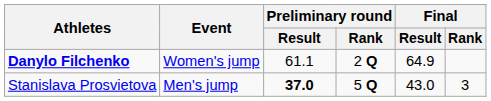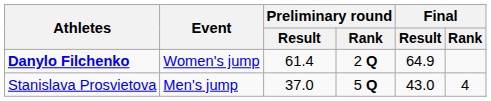 <table class=wikitable style="font-size:90%">
 <tr>
 <th rowspan="2">Athletes</th>
 <th rowspan="2">Event</th>
 <th colspan="2">Preliminary round</th>
 <th colspan="2">Final</th>
 </tr>
 <tr style="font-size:95%">
 <th>Result</th>
 <th>Rank</th>
 <th>Result</th>
 <th>Rank</th>
 </tr>
 <tr align=center>
 <td align=left><strong><a href='#'>Danylo Filchenko</a></strong></td>
 <td align=left><a href='#'>Women's jump</a></td>
-<td>61.1</td>
+<td>61.4</td>
 <td>2 <strong>Q</strong></td>
 <td>64.9</td>
 <td></td>
 </tr>
 <tr align=center>
 <td align=left><a href='#'>Stanislava Prosvietova</a></td>
 <td align=left><a href='#'>Men's jump</a></td>
-<td><strong>37.0</strong></td>
+<td>37.0</td>
 <td>5 <strong>Q</strong></td>
 <td>43.0</td>
-<td>3</td>
+<td>4</td>
 </tr>
 </table>
